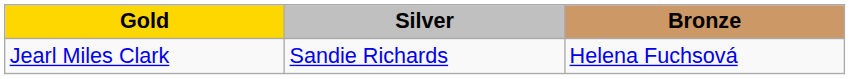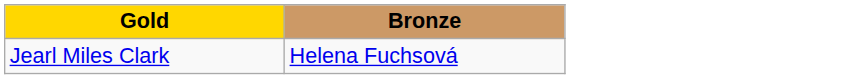 <table class="wikitable" style="text-align:left">
 <tr align="center">
 <td width=200 bgcolor=gold><strong>Gold</strong></td>
-<td width=200 bgcolor=silver><strong>Silver</strong></td>
 <td width=200 bgcolor=CC9966><strong>Bronze</strong></td>
 </tr>
 <tr>
 <td><a href='#'>Jearl Miles Clark</a><br><em></em></td>
-<td><a href='#'>Sandie Richards</a><br><em></em></td>
 <td><a href='#'>Helena Fuchsová</a><br><em></em></td>
 </tr>
 </table>
